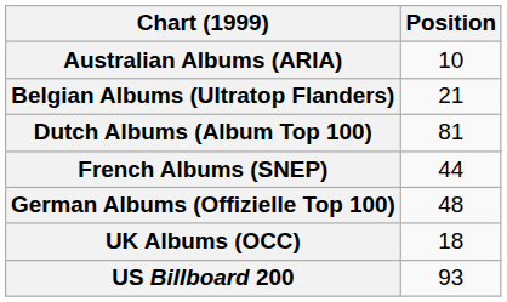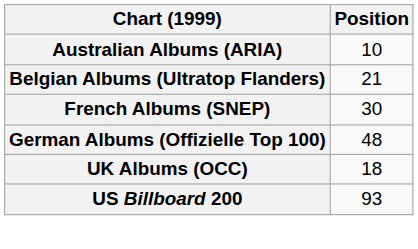 <table class="wikitable sortable plainrowheaders" style="text-align:center;">
 <tr>
 <th scope="col">Chart (1999)</th>
 <th scope="col">Position</th>
 </tr>
 <tr>
 <th scope="row">Australian Albums (ARIA)</th>
 <td>10</td>
 </tr>
 <tr>
 <th scope="row">Belgian Albums (Ultratop Flanders)</th>
 <td>21</td>
 </tr>
 <tr>
-<th scope="row">Dutch Albums (Album Top 100)</th>
-<td>81</td>
-</tr>
-<tr>
 <th scope="row">French Albums (SNEP)</th>
-<td>44</td>
+<td>30</td>
 </tr>
 <tr>
 <th scope="row">German Albums (Offizielle Top 100)</th>
 <td>48</td>
 </tr>
 <tr>
 <th scope="row">UK Albums (OCC)</th>
 <td>18</td>
 </tr>
 <tr>
 <th scope="row">US <em>Billboard</em> 200</th>
 <td>93</td>
 </tr>
 </table>
